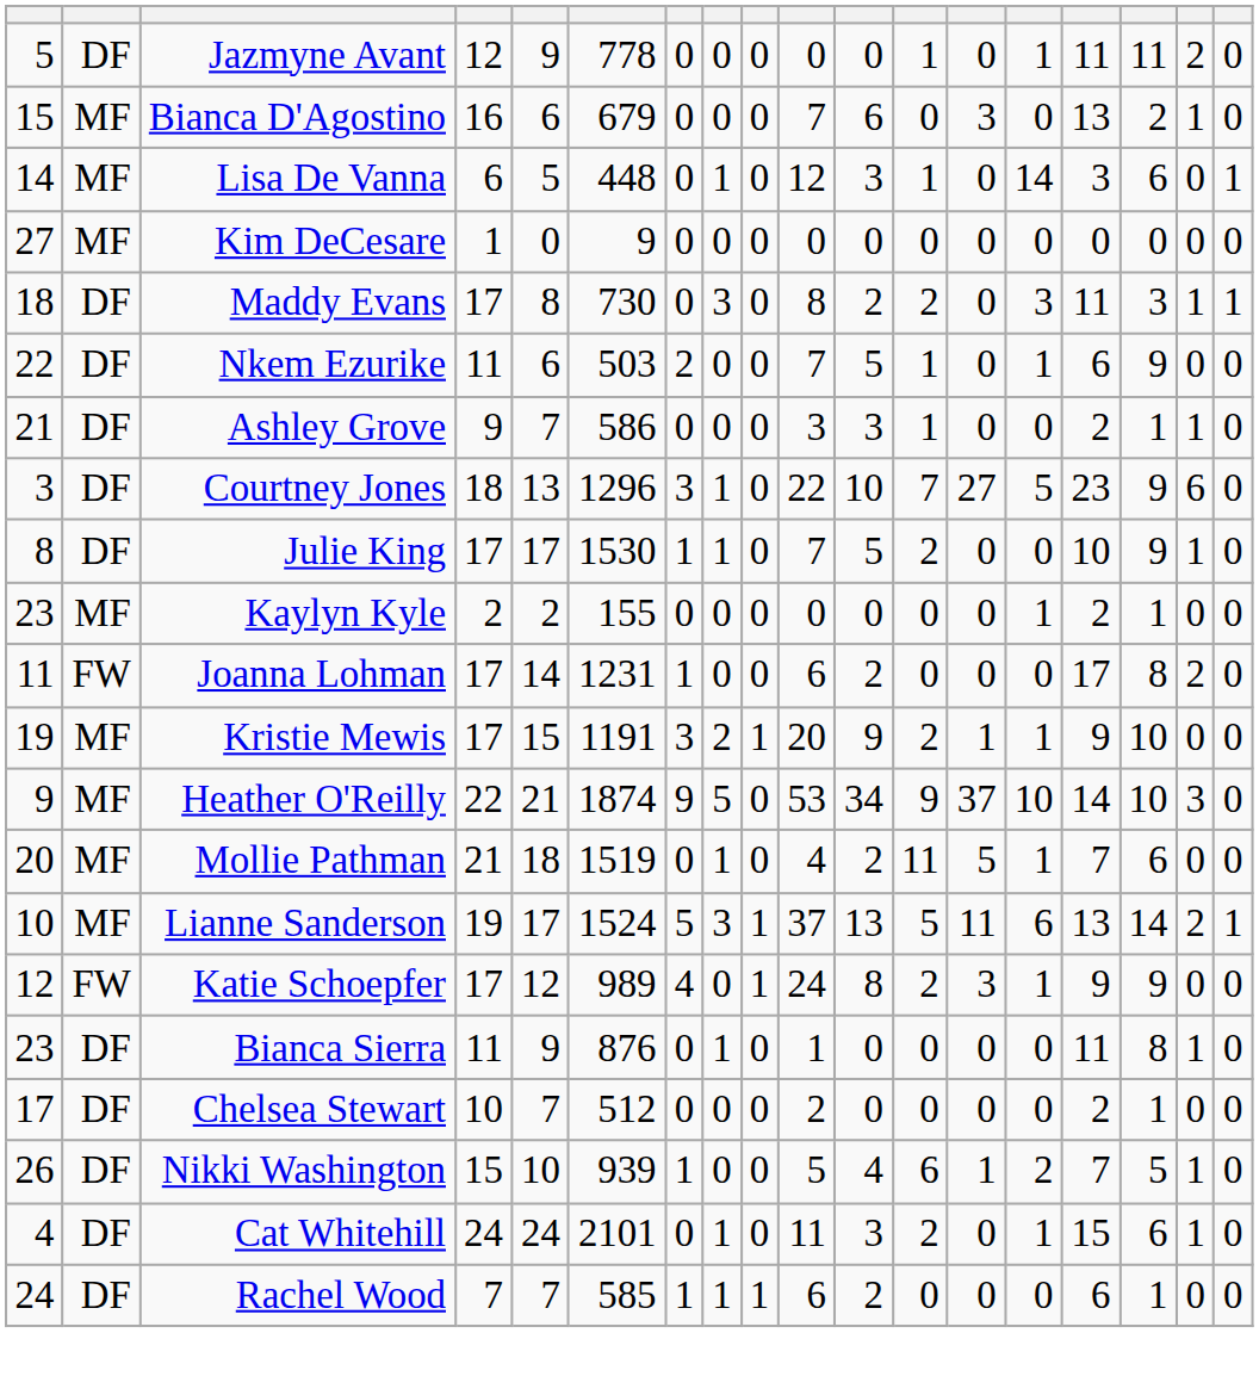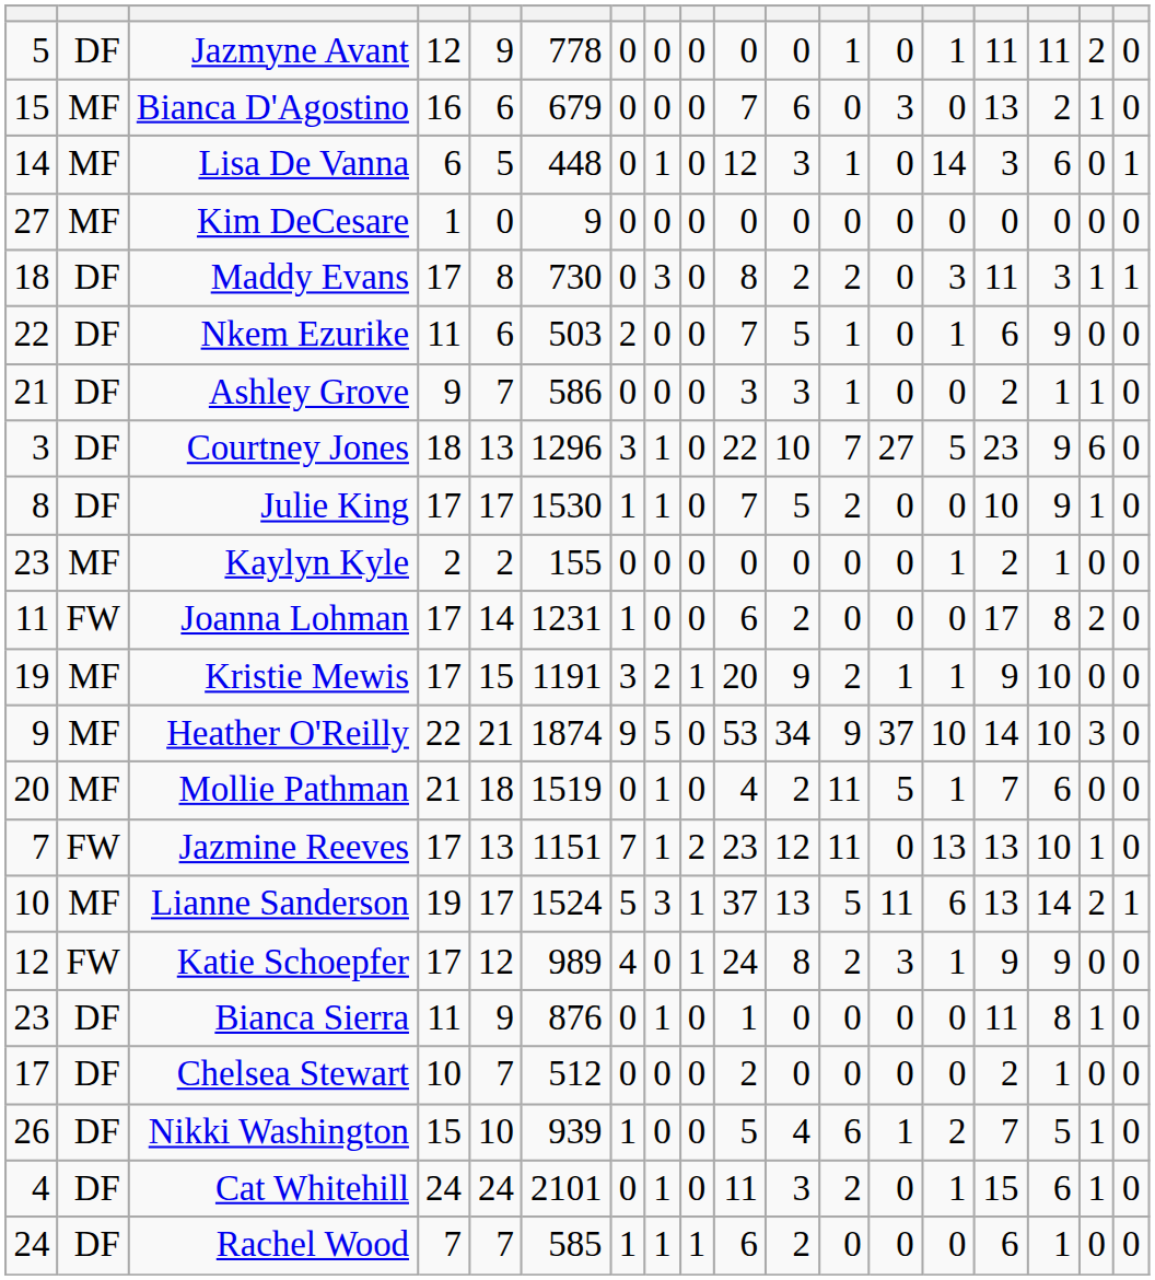 <table class="wikitable sortable" style="text-align:right;">
 <tr>
 <th></th>
 <th></th>
 <th></th>
 <th></th>
 <th></th>
 <th></th>
 <th></th>
 <th></th>
 <th></th>
 <th></th>
 <th></th>
 <th></th>
 <th></th>
 <th></th>
 <th></th>
 <th></th>
 <th></th>
 <th></th>
 </tr>
 <tr>
 <td>5</td>
 <td>DF</td>
 <td><a href='#'>Jazmyne Avant</a></td>
 <td>12</td>
 <td>9</td>
 <td>778</td>
 <td>0</td>
 <td>0</td>
 <td>0</td>
 <td>0</td>
 <td>0</td>
 <td>1</td>
 <td>0</td>
 <td>1</td>
 <td>11</td>
 <td>11</td>
 <td>2</td>
 <td>0</td>
 </tr>
 <tr>
 <td>15</td>
 <td>MF</td>
 <td><a href='#'>Bianca D'Agostino</a></td>
 <td>16</td>
 <td>6</td>
 <td>679</td>
 <td>0</td>
 <td>0</td>
 <td>0</td>
 <td>7</td>
 <td>6</td>
 <td>0</td>
 <td>3</td>
 <td>0</td>
 <td>13</td>
 <td>2</td>
 <td>1</td>
 <td>0</td>
 </tr>
 <tr>
 <td>14</td>
 <td>MF</td>
 <td><a href='#'>Lisa De Vanna</a></td>
 <td>6</td>
 <td>5</td>
 <td>448</td>
 <td>0</td>
 <td>1</td>
 <td>0</td>
 <td>12</td>
 <td>3</td>
 <td>1</td>
 <td>0</td>
 <td>14</td>
 <td>3</td>
 <td>6</td>
 <td>0</td>
 <td>1</td>
 </tr>
 <tr>
 <td>27</td>
 <td>MF</td>
 <td><a href='#'>Kim DeCesare</a></td>
 <td>1</td>
 <td>0</td>
 <td>9</td>
 <td>0</td>
 <td>0</td>
 <td>0</td>
 <td>0</td>
 <td>0</td>
 <td>0</td>
 <td>0</td>
 <td>0</td>
 <td>0</td>
 <td>0</td>
 <td>0</td>
 <td>0</td>
 </tr>
 <tr>
 <td>18</td>
 <td>DF</td>
 <td><a href='#'>Maddy Evans</a></td>
 <td>17</td>
 <td>8</td>
 <td>730</td>
 <td>0</td>
 <td>3</td>
 <td>0</td>
 <td>8</td>
 <td>2</td>
 <td>2</td>
 <td>0</td>
 <td>3</td>
 <td>11</td>
 <td>3</td>
 <td>1</td>
 <td>1</td>
 </tr>
 <tr>
 <td>22</td>
 <td>DF</td>
 <td><a href='#'>Nkem Ezurike</a></td>
 <td>11</td>
 <td>6</td>
 <td>503</td>
 <td>2</td>
 <td>0</td>
 <td>0</td>
 <td>7</td>
 <td>5</td>
 <td>1</td>
 <td>0</td>
 <td>1</td>
 <td>6</td>
 <td>9</td>
 <td>0</td>
 <td>0</td>
 </tr>
 <tr>
 <td>21</td>
 <td>DF</td>
 <td><a href='#'>Ashley Grove</a></td>
 <td>9</td>
 <td>7</td>
 <td>586</td>
 <td>0</td>
 <td>0</td>
 <td>0</td>
 <td>3</td>
 <td>3</td>
 <td>1</td>
 <td>0</td>
 <td>0</td>
 <td>2</td>
 <td>1</td>
 <td>1</td>
 <td>0</td>
 </tr>
 <tr>
 <td>3</td>
 <td>DF</td>
 <td><a href='#'>Courtney Jones</a></td>
 <td>18</td>
 <td>13</td>
 <td>1296</td>
 <td>3</td>
 <td>1</td>
 <td>0</td>
 <td>22</td>
 <td>10</td>
 <td>7</td>
 <td>27</td>
 <td>5</td>
 <td>23</td>
 <td>9</td>
 <td>6</td>
 <td>0</td>
 </tr>
 <tr>
 <td>8</td>
 <td>DF</td>
 <td><a href='#'>Julie King</a></td>
 <td>17</td>
 <td>17</td>
 <td>1530</td>
 <td>1</td>
 <td>1</td>
 <td>0</td>
 <td>7</td>
 <td>5</td>
 <td>2</td>
 <td>0</td>
 <td>0</td>
 <td>10</td>
 <td>9</td>
 <td>1</td>
 <td>0</td>
 </tr>
 <tr>
 <td>23</td>
 <td>MF</td>
 <td><a href='#'>Kaylyn Kyle</a></td>
 <td>2</td>
 <td>2</td>
 <td>155</td>
 <td>0</td>
 <td>0</td>
 <td>0</td>
 <td>0</td>
 <td>0</td>
 <td>0</td>
 <td>0</td>
 <td>1</td>
 <td>2</td>
 <td>1</td>
 <td>0</td>
 <td>0</td>
 </tr>
 <tr>
 <td>11</td>
 <td>FW</td>
 <td><a href='#'>Joanna Lohman</a></td>
 <td>17</td>
 <td>14</td>
 <td>1231</td>
 <td>1</td>
 <td>0</td>
 <td>0</td>
 <td>6</td>
 <td>2</td>
 <td>0</td>
 <td>0</td>
 <td>0</td>
 <td>17</td>
 <td>8</td>
 <td>2</td>
 <td>0</td>
 </tr>
 <tr>
 <td>19</td>
 <td>MF</td>
 <td><a href='#'>Kristie Mewis</a></td>
 <td>17</td>
 <td>15</td>
 <td>1191</td>
 <td>3</td>
 <td>2</td>
 <td>1</td>
 <td>20</td>
 <td>9</td>
 <td>2</td>
 <td>1</td>
 <td>1</td>
 <td>9</td>
 <td>10</td>
 <td>0</td>
 <td>0</td>
 </tr>
 <tr>
 <td>9</td>
 <td>MF</td>
 <td><a href='#'>Heather O'Reilly</a></td>
 <td>22</td>
 <td>21</td>
 <td>1874</td>
 <td>9</td>
 <td>5</td>
 <td>0</td>
 <td>53</td>
 <td>34</td>
 <td>9</td>
 <td>37</td>
 <td>10</td>
 <td>14</td>
 <td>10</td>
 <td>3</td>
 <td>0</td>
 </tr>
 <tr>
 <td>20</td>
 <td>MF</td>
 <td><a href='#'>Mollie Pathman</a></td>
 <td>21</td>
 <td>18</td>
 <td>1519</td>
 <td>0</td>
 <td>1</td>
 <td>0</td>
 <td>4</td>
 <td>2</td>
 <td>11</td>
 <td>5</td>
 <td>1</td>
 <td>7</td>
 <td>6</td>
 <td>0</td>
 <td>0</td>
 </tr>
 <tr>
+<td>7</td>
+<td>FW</td>
+<td><a href='#'>Jazmine Reeves</a></td>
+<td>17</td>
+<td>13</td>
+<td>1151</td>
+<td>7</td>
+<td>1</td>
+<td>2</td>
+<td>23</td>
+<td>12</td>
+<td>11</td>
+<td>0</td>
+<td>13</td>
+<td>13</td>
+<td>10</td>
+<td>1</td>
+<td>0</td>
+</tr>
+<tr>
 <td>10</td>
 <td>MF</td>
 <td><a href='#'>Lianne Sanderson</a></td>
 <td>19</td>
 <td>17</td>
 <td>1524</td>
 <td>5</td>
 <td>3</td>
 <td>1</td>
 <td>37</td>
 <td>13</td>
 <td>5</td>
 <td>11</td>
 <td>6</td>
 <td>13</td>
 <td>14</td>
 <td>2</td>
 <td>1</td>
 </tr>
 <tr>
 <td>12</td>
 <td>FW</td>
 <td><a href='#'>Katie Schoepfer</a></td>
 <td>17</td>
 <td>12</td>
 <td>989</td>
 <td>4</td>
 <td>0</td>
 <td>1</td>
 <td>24</td>
 <td>8</td>
 <td>2</td>
 <td>3</td>
 <td>1</td>
 <td>9</td>
 <td>9</td>
 <td>0</td>
 <td>0</td>
 </tr>
 <tr>
 <td>23</td>
 <td>DF</td>
 <td><a href='#'>Bianca Sierra</a></td>
 <td>11</td>
 <td>9</td>
 <td>876</td>
 <td>0</td>
 <td>1</td>
 <td>0</td>
 <td>1</td>
 <td>0</td>
 <td>0</td>
 <td>0</td>
 <td>0</td>
 <td>11</td>
 <td>8</td>
 <td>1</td>
 <td>0</td>
 </tr>
 <tr>
 <td>17</td>
 <td>DF</td>
 <td><a href='#'>Chelsea Stewart</a></td>
 <td>10</td>
 <td>7</td>
 <td>512</td>
 <td>0</td>
 <td>0</td>
 <td>0</td>
 <td>2</td>
 <td>0</td>
 <td>0</td>
 <td>0</td>
 <td>0</td>
 <td>2</td>
 <td>1</td>
 <td>0</td>
 <td>0</td>
 </tr>
 <tr>
 <td>26</td>
 <td>DF</td>
 <td><a href='#'>Nikki Washington</a></td>
 <td>15</td>
 <td>10</td>
 <td>939</td>
 <td>1</td>
 <td>0</td>
 <td>0</td>
 <td>5</td>
 <td>4</td>
 <td>6</td>
 <td>1</td>
 <td>2</td>
 <td>7</td>
 <td>5</td>
 <td>1</td>
 <td>0</td>
 </tr>
 <tr>
 <td>4</td>
 <td>DF</td>
 <td><a href='#'>Cat Whitehill</a></td>
 <td>24</td>
 <td>24</td>
 <td>2101</td>
 <td>0</td>
 <td>1</td>
 <td>0</td>
 <td>11</td>
 <td>3</td>
 <td>2</td>
 <td>0</td>
 <td>1</td>
 <td>15</td>
 <td>6</td>
 <td>1</td>
 <td>0</td>
 </tr>
 <tr>
 <td>24</td>
 <td>DF</td>
 <td><a href='#'>Rachel Wood</a></td>
 <td>7</td>
 <td>7</td>
 <td>585</td>
 <td>1</td>
 <td>1</td>
 <td>1</td>
 <td>6</td>
 <td>2</td>
 <td>0</td>
 <td>0</td>
 <td>0</td>
 <td>6</td>
 <td>1</td>
 <td>0</td>
 <td>0</td>
 </tr>
 </table>
